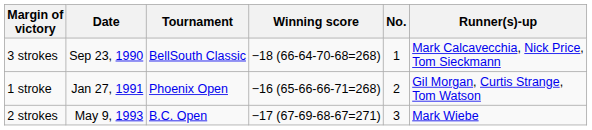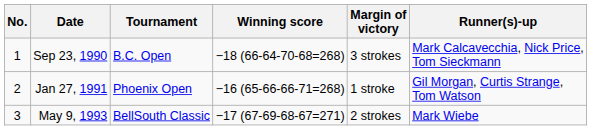 <table class="wikitable" style="font-size:95%;">
 <tr>
-<th>Margin of<br>victory</th>
+<th>No.</th>
 <th>Date</th>
 <th>Tournament</th>
 <th>Winning score</th>
-<th>No.</th>
+<th>Margin of<br>victory</th>
 <th>Runner(s)-up</th>
 </tr>
 <tr>
+<td align=center>1</td>
+<td align=right>Sep 23, <a href='#'>1990</a></td>
+<td><a href='#'>B.C. Open</a></td>
+<td>−18 (66-64-70-68=268)</td>
 <td>3 strokes</td>
-<td align=right>Sep 23, <a href='#'>1990</a></td>
-<td><a href='#'>BellSouth Classic</a></td>
-<td>−18 (66-64-70-68=268)</td>
-<td align=center>1</td>
 <td> <a href='#'>Mark Calcavecchia</a>,  <a href='#'>Nick Price</a>,<br> <a href='#'>Tom Sieckmann</a></td>
 </tr>
 <tr>
-<td>1 stroke</td>
+<td align=center>2</td>
 <td align=right>Jan 27, <a href='#'>1991</a></td>
 <td><a href='#'>Phoenix Open</a></td>
 <td>−16 (65-66-66-71=268)</td>
-<td align=center>2</td>
+<td>1 stroke</td>
 <td> <a href='#'>Gil Morgan</a>,  <a href='#'>Curtis Strange</a>,<br> <a href='#'>Tom Watson</a></td>
 </tr>
 <tr>
+<td align=center>3</td>
+<td align=right>May 9, <a href='#'>1993</a></td>
+<td><a href='#'>BellSouth Classic</a></td>
+<td>−17 (67-69-68-67=271)</td>
 <td>2 strokes</td>
-<td align=right>May 9, <a href='#'>1993</a></td>
-<td><a href='#'>B.C. Open</a></td>
-<td>−17 (67-69-68-67=271)</td>
-<td align=center>3</td>
 <td> <a href='#'>Mark Wiebe</a></td>
 </tr>
 </table>
